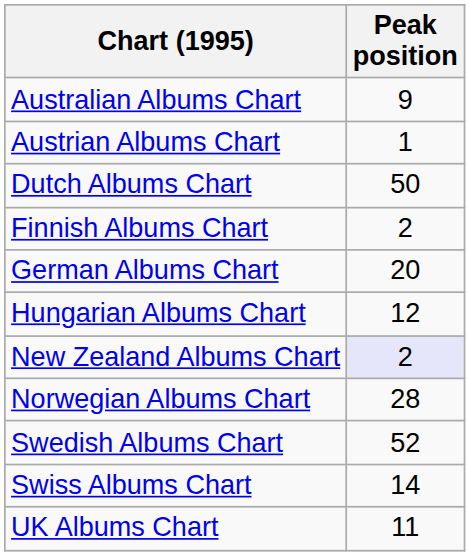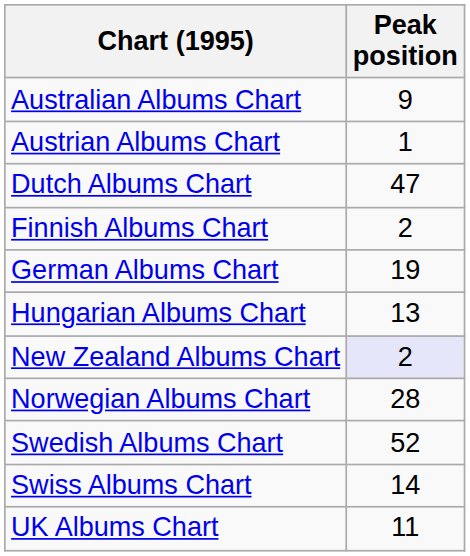 <table class="wikitable sortable">
 <tr>
 <th style="text-align:center;">Chart (1995)</th>
 <th style="text-align:center;">Peak<br>position</th>
 </tr>
 <tr>
 <td align="left"><a href='#'>Australian Albums Chart</a></td>
 <td style="text-align:center;">9</td>
 </tr>
 <tr>
 <td align="left"><a href='#'>Austrian Albums Chart</a></td>
 <td style="text-align:center;">1</td>
 </tr>
 <tr>
 <td align="left"><a href='#'>Dutch Albums Chart</a></td>
-<td style="text-align:center;">50</td>
+<td style="text-align:center;">47</td>
 </tr>
 <tr>
 <td align="left"><a href='#'>Finnish Albums Chart</a></td>
 <td style="text-align:center;">2</td>
 </tr>
 <tr>
 <td align="left"><a href='#'>German Albums Chart</a></td>
-<td style="text-align:center;">20</td>
+<td style="text-align:center;">19</td>
 </tr>
 <tr>
 <td align="left"><a href='#'>Hungarian Albums Chart</a></td>
-<td style="text-align:center;">12</td>
+<td style="text-align:center;">13</td>
 </tr>
 <tr>
 <td align="left"><a href='#'>New Zealand Albums Chart</a></td>
 <td style="background: lavender; text-align:center;">2</td>
 </tr>
 <tr>
 <td align="left"><a href='#'>Norwegian Albums Chart</a></td>
 <td style="text-align:center;">28</td>
 </tr>
 <tr>
 <td align="left"><a href='#'>Swedish Albums Chart</a></td>
 <td style="text-align:center;">52</td>
 </tr>
 <tr>
 <td align="left"><a href='#'>Swiss Albums Chart</a></td>
 <td style="text-align:center;">14</td>
 </tr>
 <tr>
 <td align="left"><a href='#'>UK Albums Chart</a></td>
 <td style="text-align:center;">11</td>
 </tr>
 </table>
